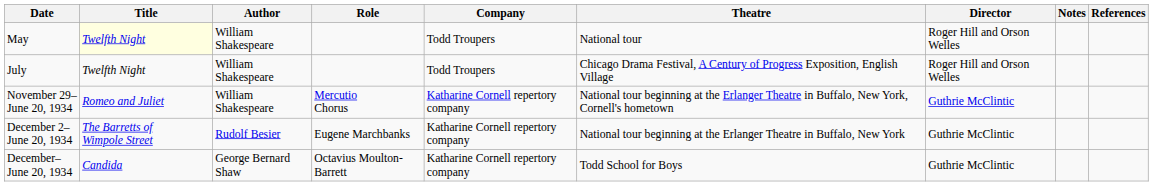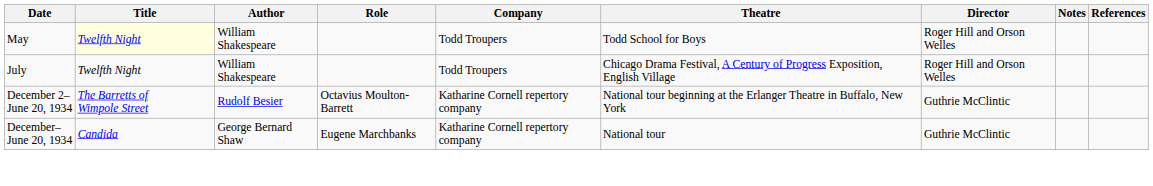 <table class="wikitable">
 <tr>
 <th>Date</th>
 <th>Title</th>
 <th>Author</th>
 <th>Role</th>
 <th>Company</th>
 <th>Theatre</th>
 <th>Director</th>
 <th>Notes</th>
 <th>References</th>
 </tr>
 <tr>
 <td>May</td>
 <td style="background: lightyellow;"><em><a href='#'>Twelfth&nbsp;Night</a></em></td>
 <td>William Shakespeare</td>
 <td></td>
 <td>Todd Troupers</td>
-<td>National tour</td>
+<td>Todd School for Boys</td>
 <td>Roger Hill and Orson Welles</td>
 <td>  </td>
 <td></td>
 </tr>
 <tr>
 <td>July</td>
 <td><em>Twelfth Night</em></td>
 <td>William Shakespeare</td>
 <td></td>
 <td>Todd Troupers</td>
 <td>Chicago Drama Festival, <a href='#'>A Century of Progress</a> Exposition, English Village</td>
 <td>Roger Hill and Orson Welles</td>
 <td>  </td>
 <td></td>
 </tr>
 <tr>
-<td>November 29–<br>June 20, 1934</td>
-<td><em><a href='#'>Romeo and Juliet</a></em></td>
-<td>William Shakespeare</td>
-<td><a href='#'>Mercutio</a><br>Chorus</td>
-<td><a href='#'>Katharine Cornell</a> repertory company</td>
-<td>National tour beginning at the <a href='#'>Erlanger Theatre</a> in Buffalo, New York, Cornell's hometown</td>
-<td><a href='#'>Guthrie McClintic</a></td>
-<td>   </td>
-<td></td>
-</tr>
-<tr>
 <td>December 2–<br>June 20, 1934</td>
 <td><em><a href='#'>The Barretts of Wimpole&nbsp;Street</a></em></td>
 <td><a href='#'>Rudolf Besier</a></td>
-<td>Eugene Marchbanks</td>
+<td>Octavius Moulton-Barrett</td>
 <td>Katharine Cornell repertory company</td>
 <td>National tour beginning at the Erlanger Theatre in Buffalo, New York</td>
 <td>Guthrie McClintic</td>
 <td> </td>
 <td></td>
 </tr>
 <tr>
 <td>December–<br>June 20, 1934</td>
 <td><em><a href='#'>Candida</a></em></td>
 <td>George Bernard Shaw</td>
-<td>Octavius Moulton-Barrett</td>
+<td>Eugene Marchbanks</td>
 <td>Katharine Cornell repertory company</td>
-<td>Todd School for Boys</td>
+<td>National tour</td>
 <td>Guthrie McClintic</td>
 <td></td>
 <td></td>
 </tr>
 </table>
